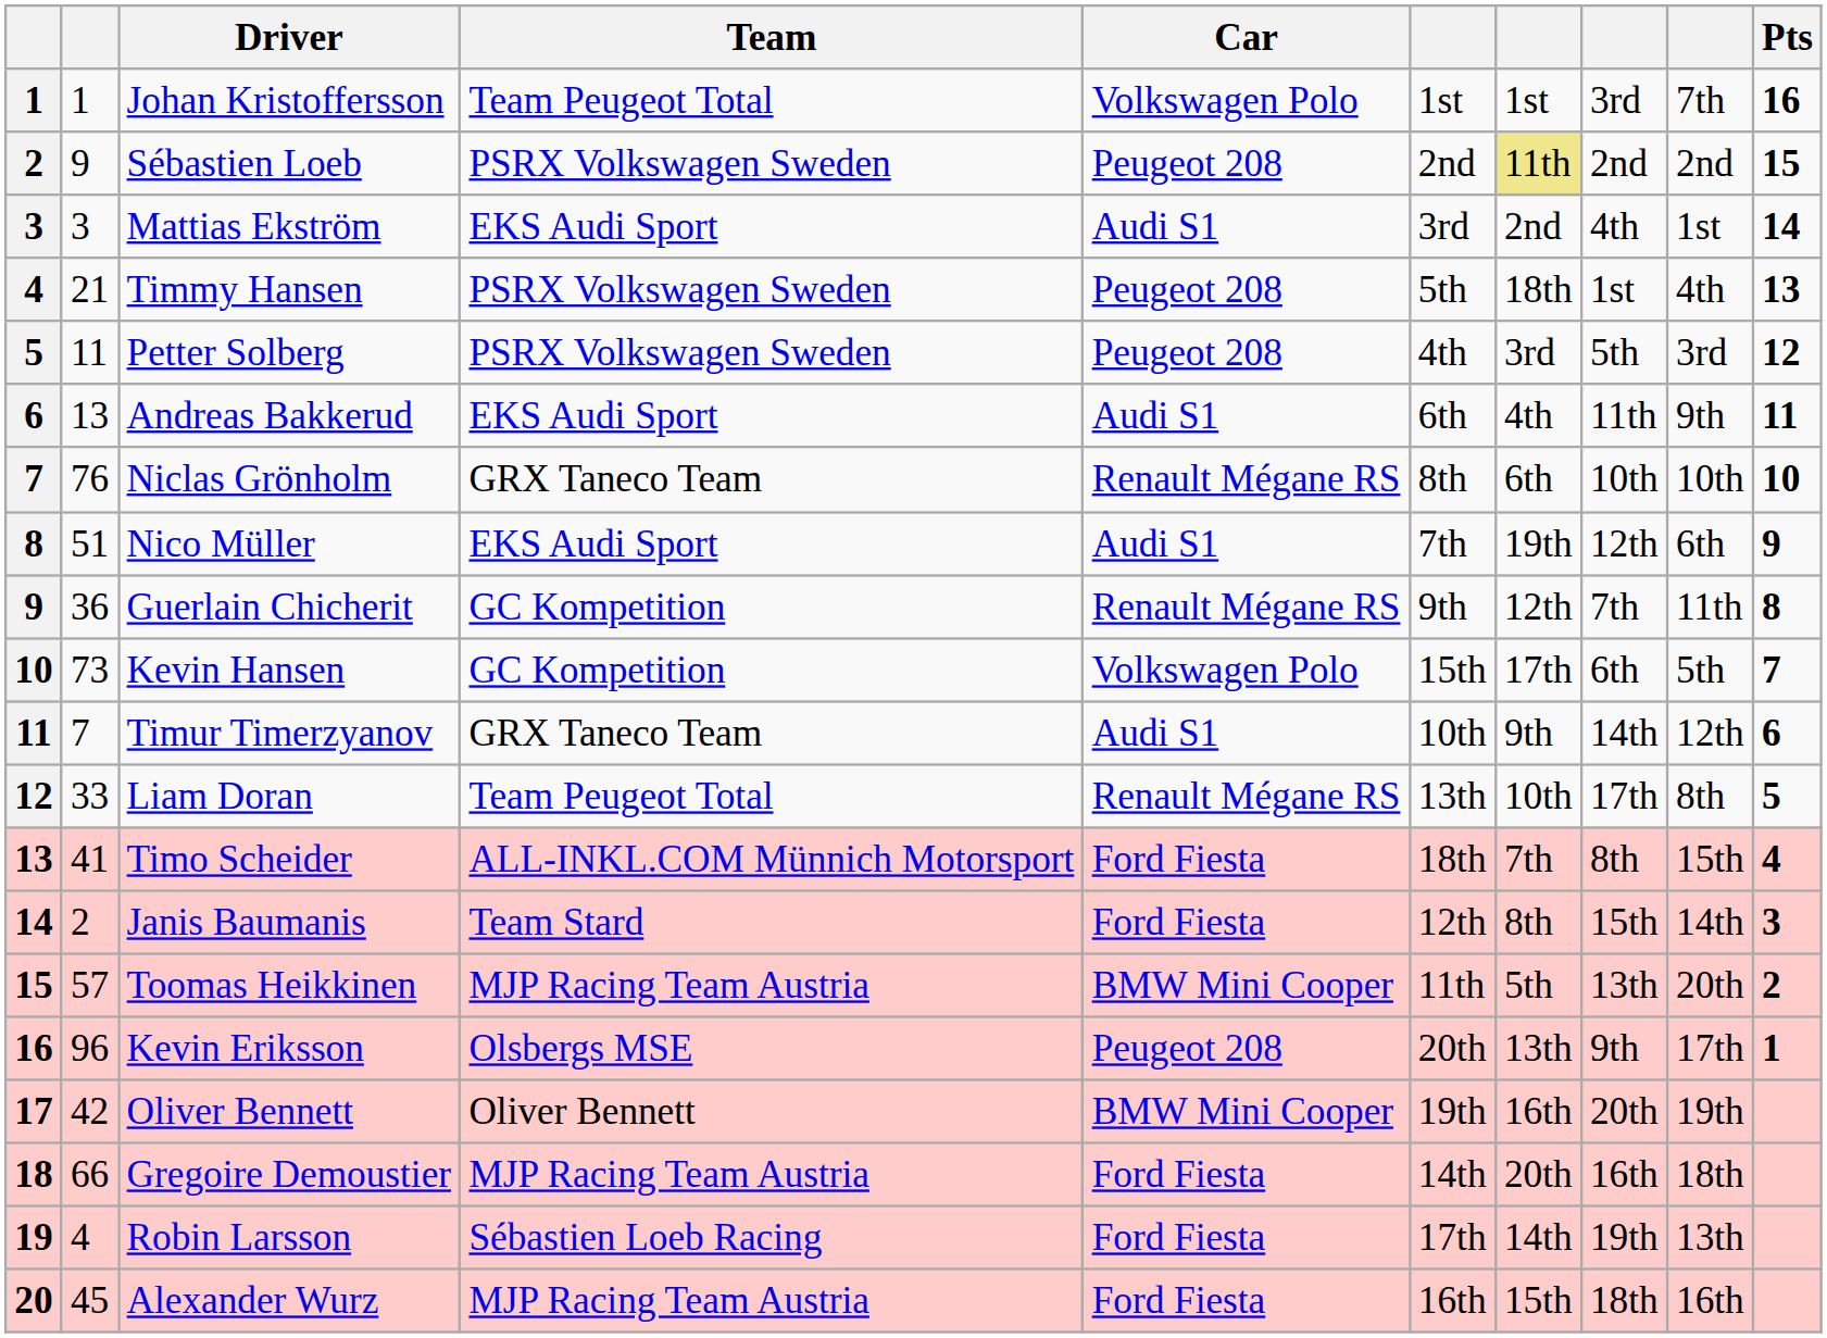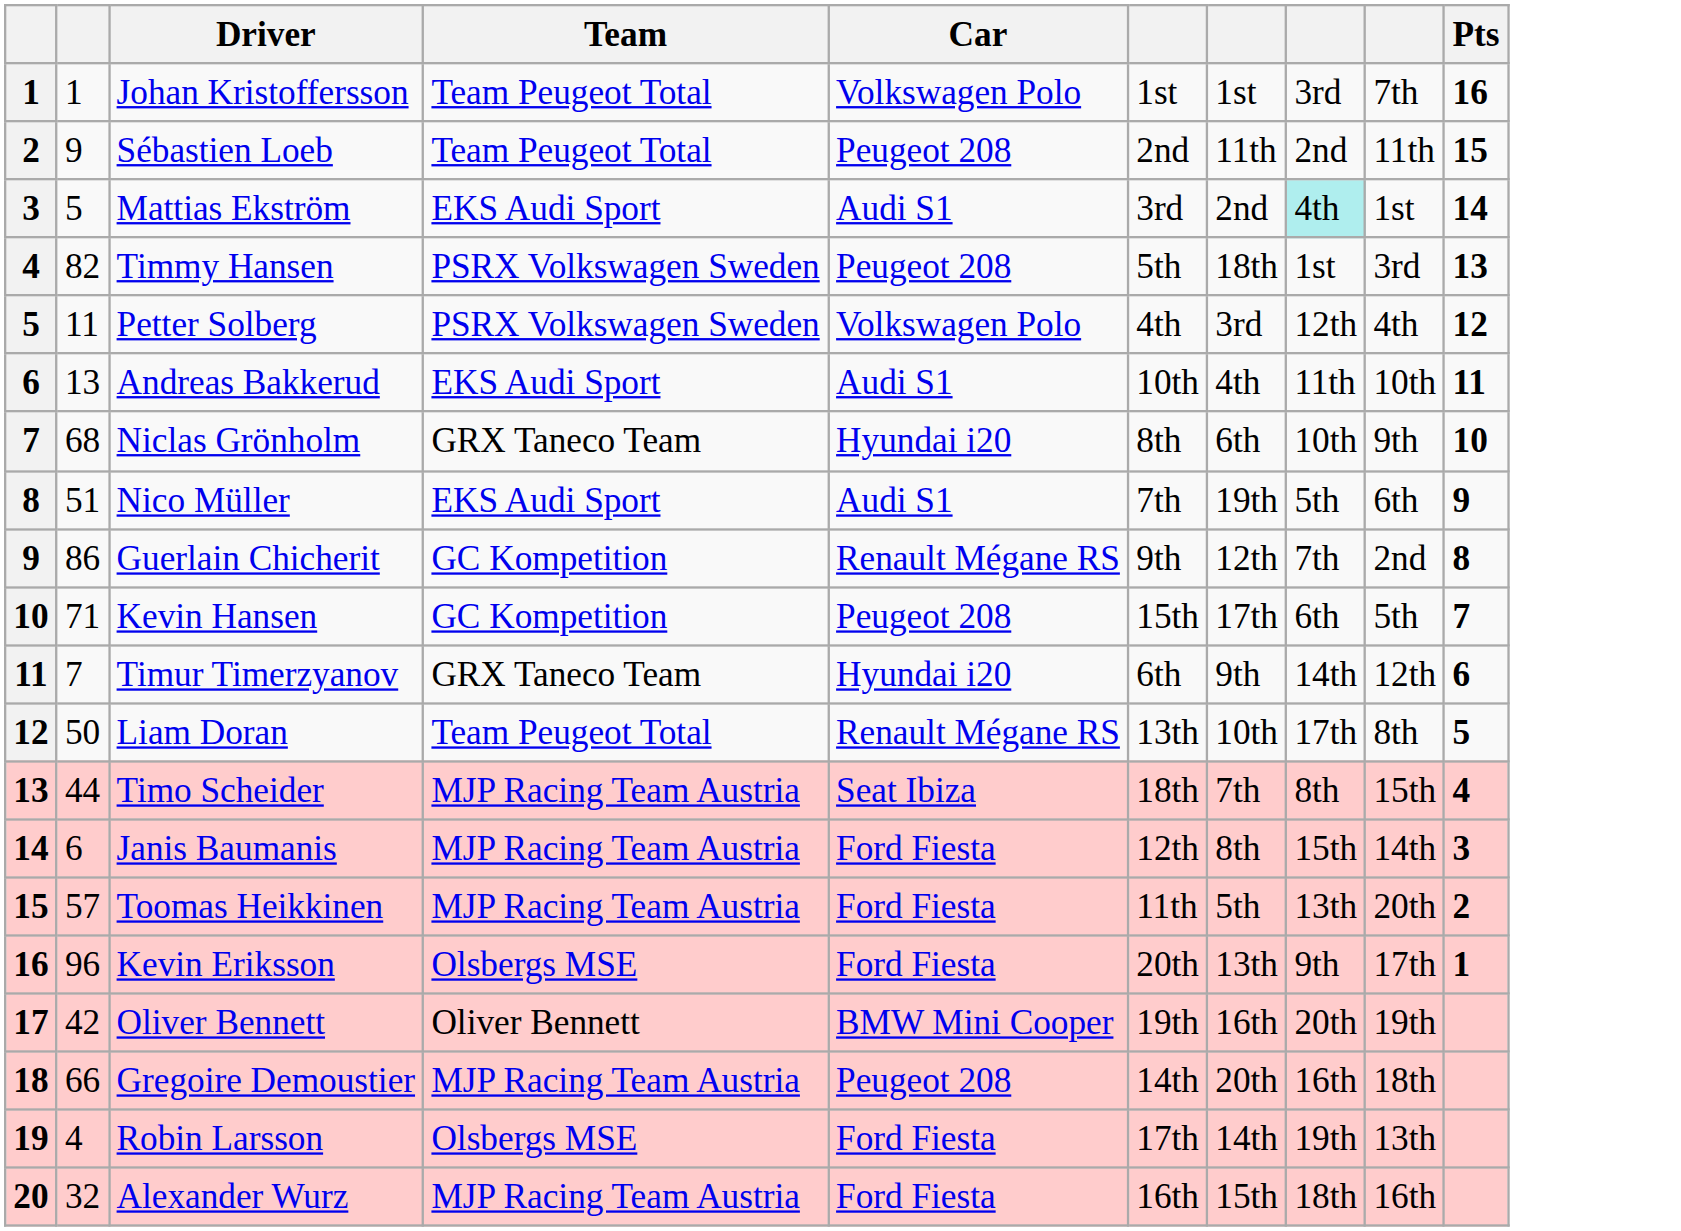 <table class="wikitable" style="font-size:95%">
 <tr>
 <th></th>
 <th></th>
 <th>Driver</th>
 <th>Team</th>
 <th>Car</th>
 <th></th>
 <th></th>
 <th></th>
 <th></th>
 <th>Pts</th>
 </tr>
 <tr>
 <th>1</th>
 <td>1</td>
 <td> <a href='#'>Johan Kristoffersson</a></td>
 <td><a href='#'>Team Peugeot Total</a></td>
 <td><a href='#'>Volkswagen Polo</a></td>
 <td>1st</td>
 <td>1st</td>
 <td>3rd</td>
 <td>7th</td>
 <td><strong>16</strong></td>
 </tr>
 <tr>
 <th>2</th>
 <td>9</td>
 <td> <a href='#'>Sébastien Loeb</a></td>
-<td><a href='#'>PSRX Volkswagen Sweden</a></td>
+<td><a href='#'>Team Peugeot Total</a></td>
 <td><a href='#'>Peugeot 208</a></td>
 <td>2nd</td>
-<td style="background: khaki;">11th</td>
+<td>11th</td>
 <td>2nd</td>
-<td>2nd</td>
+<td>11th</td>
 <td><strong>15</strong></td>
 </tr>
 <tr>
 <th>3</th>
-<td>3</td>
+<td>5</td>
 <td> <a href='#'>Mattias Ekström</a></td>
 <td><a href='#'>EKS Audi Sport</a></td>
 <td><a href='#'>Audi S1</a></td>
 <td>3rd</td>
 <td>2nd</td>
-<td>4th</td>
+<td style="background: paleturquoise;">4th</td>
 <td>1st</td>
 <td><strong>14</strong></td>
 </tr>
 <tr>
 <th>4</th>
-<td>21</td>
+<td>82</td>
 <td> <a href='#'>Timmy Hansen</a></td>
 <td><a href='#'>PSRX Volkswagen Sweden</a></td>
 <td><a href='#'>Peugeot 208</a></td>
 <td>5th</td>
 <td>18th</td>
 <td>1st</td>
-<td>4th</td>
+<td>3rd</td>
 <td><strong>13</strong></td>
 </tr>
 <tr>
 <th>5</th>
 <td>11</td>
 <td> <a href='#'>Petter Solberg</a></td>
 <td><a href='#'>PSRX Volkswagen Sweden</a></td>
-<td><a href='#'>Peugeot 208</a></td>
+<td><a href='#'>Volkswagen Polo</a></td>
 <td>4th</td>
 <td>3rd</td>
-<td>5th</td>
-<td>3rd</td>
+<td>12th</td>
+<td>4th</td>
 <td><strong>12</strong></td>
 </tr>
 <tr>
 <th>6</th>
 <td>13</td>
 <td> <a href='#'>Andreas Bakkerud</a></td>
 <td><a href='#'>EKS Audi Sport</a></td>
 <td><a href='#'>Audi S1</a></td>
-<td>6th</td>
+<td>10th</td>
 <td>4th</td>
 <td>11th</td>
-<td>9th</td>
+<td>10th</td>
 <td><strong>11</strong></td>
 </tr>
 <tr>
 <th>7</th>
-<td>76</td>
+<td>68</td>
 <td> <a href='#'>Niclas Grönholm</a></td>
 <td>GRX Taneco Team</td>
-<td><a href='#'>Renault Mégane RS</a></td>
+<td><a href='#'>Hyundai i20</a></td>
 <td>8th</td>
 <td>6th</td>
 <td>10th</td>
-<td>10th</td>
+<td>9th</td>
 <td><strong>10</strong></td>
 </tr>
 <tr>
 <th>8</th>
 <td>51</td>
 <td> <a href='#'>Nico Müller</a></td>
 <td><a href='#'>EKS Audi Sport</a></td>
 <td><a href='#'>Audi S1</a></td>
 <td>7th</td>
 <td>19th</td>
-<td>12th</td>
+<td>5th</td>
 <td>6th</td>
 <td><strong>9</strong></td>
 </tr>
 <tr>
 <th>9</th>
-<td>36</td>
+<td>86</td>
 <td> <a href='#'>Guerlain Chicherit</a></td>
 <td><a href='#'>GC Kompetition</a></td>
 <td><a href='#'>Renault Mégane RS</a></td>
 <td>9th</td>
 <td>12th</td>
 <td>7th</td>
-<td>11th</td>
+<td>2nd</td>
 <td><strong>8</strong></td>
 </tr>
 <tr>
 <th>10</th>
-<td>73</td>
+<td>71</td>
 <td> <a href='#'>Kevin Hansen</a></td>
 <td><a href='#'>GC Kompetition</a></td>
-<td><a href='#'>Volkswagen Polo</a></td>
+<td><a href='#'>Peugeot 208</a></td>
 <td>15th</td>
 <td>17th</td>
 <td>6th</td>
 <td>5th</td>
 <td><strong>7</strong></td>
 </tr>
 <tr>
 <th>11</th>
 <td>7</td>
 <td> <a href='#'>Timur Timerzyanov</a></td>
 <td>GRX Taneco Team</td>
-<td><a href='#'>Audi S1</a></td>
-<td>10th</td>
+<td><a href='#'>Hyundai i20</a></td>
+<td>6th</td>
 <td>9th</td>
 <td>14th</td>
 <td>12th</td>
 <td><strong>6</strong></td>
 </tr>
 <tr>
 <th>12</th>
-<td>33</td>
+<td>50</td>
 <td> <a href='#'>Liam Doran</a></td>
 <td><a href='#'>Team Peugeot Total</a></td>
 <td><a href='#'>Renault Mégane RS</a></td>
 <td>13th</td>
 <td>10th</td>
 <td>17th</td>
 <td>8th</td>
 <td><strong>5</strong></td>
 </tr>
 <tr>
 <th style="background:#ffcccc;">13</th>
-<td style="background:#ffcccc;">41</td>
+<td style="background:#ffcccc;">44</td>
 <td style="background:#ffcccc;"> <a href='#'>Timo Scheider</a></td>
-<td style="background:#ffcccc;"><a href='#'>ALL-INKL.COM Münnich Motorsport</a></td>
-<td style="background:#ffcccc;"><a href='#'>Ford Fiesta</a></td>
+<td style="background:#ffcccc;"><a href='#'>MJP Racing Team Austria</a></td>
+<td style="background:#ffcccc;"><a href='#'>Seat Ibiza</a></td>
 <td style="background:#ffcccc;">18th</td>
 <td style="background:#ffcccc;">7th</td>
 <td style="background:#ffcccc;">8th</td>
 <td style="background:#ffcccc;">15th</td>
 <td style="background:#ffcccc;"><strong>4</strong></td>
 </tr>
 <tr>
 <th style="background:#ffcccc;">14</th>
-<td style="background:#ffcccc;">2</td>
+<td style="background:#ffcccc;">6</td>
 <td style="background:#ffcccc;"> <a href='#'>Janis Baumanis</a></td>
-<td style="background:#ffcccc;"><a href='#'>Team Stard</a></td>
+<td style="background:#ffcccc;"><a href='#'>MJP Racing Team Austria</a></td>
 <td style="background:#ffcccc;"><a href='#'>Ford Fiesta</a></td>
 <td style="background:#ffcccc;">12th</td>
 <td style="background:#ffcccc;">8th</td>
 <td style="background:#ffcccc;">15th</td>
 <td style="background:#ffcccc;">14th</td>
 <td style="background:#ffcccc;"><strong>3</strong></td>
 </tr>
 <tr>
 <th style="background:#ffcccc;">15</th>
 <td style="background:#ffcccc;">57</td>
 <td style="background:#ffcccc;"> <a href='#'>Toomas Heikkinen</a></td>
 <td style="background:#ffcccc;"><a href='#'>MJP Racing Team Austria</a></td>
-<td style="background:#ffcccc;"><a href='#'>BMW Mini Cooper</a></td>
+<td style="background:#ffcccc;"><a href='#'>Ford Fiesta</a></td>
 <td style="background:#ffcccc;">11th</td>
 <td style="background:#ffcccc;">5th</td>
 <td style="background:#ffcccc;">13th</td>
 <td style="background:#ffcccc;">20th</td>
 <td style="background:#ffcccc;"><strong>2</strong></td>
 </tr>
 <tr>
 <th style="background:#ffcccc;">16</th>
 <td style="background:#ffcccc;">96</td>
 <td style="background:#ffcccc;"> <a href='#'>Kevin Eriksson</a></td>
 <td style="background:#ffcccc;"><a href='#'>Olsbergs MSE</a></td>
-<td style="background:#ffcccc;"><a href='#'>Peugeot 208</a></td>
+<td style="background:#ffcccc;"><a href='#'>Ford Fiesta</a></td>
 <td style="background:#ffcccc;">20th</td>
 <td style="background:#ffcccc;">13th</td>
 <td style="background:#ffcccc;">9th</td>
 <td style="background:#ffcccc;">17th</td>
 <td style="background:#ffcccc;"><strong>1</strong></td>
 </tr>
 <tr>
 <th style="background:#ffcccc;">17</th>
 <td style="background:#ffcccc;">42</td>
 <td style="background:#ffcccc;"> <a href='#'>Oliver Bennett</a></td>
 <td style="background:#ffcccc;">Oliver Bennett</td>
 <td style="background:#ffcccc;"><a href='#'>BMW Mini Cooper</a></td>
 <td style="background:#ffcccc;">19th</td>
 <td style="background:#ffcccc;">16th</td>
 <td style="background:#ffcccc;">20th</td>
 <td style="background:#ffcccc;">19th</td>
 <td style="background:#ffcccc;"></td>
 </tr>
 <tr>
 <th style="background:#ffcccc;">18</th>
 <td style="background:#ffcccc;">66</td>
 <td style="background:#ffcccc;"> <a href='#'>Gregoire Demoustier</a></td>
 <td style="background:#ffcccc;"><a href='#'>MJP Racing Team Austria</a></td>
-<td style="background:#ffcccc;"><a href='#'>Ford Fiesta</a></td>
+<td style="background:#ffcccc;"><a href='#'>Peugeot 208</a></td>
 <td style="background:#ffcccc;">14th</td>
 <td style="background:#ffcccc;">20th</td>
 <td style="background:#ffcccc;">16th</td>
 <td style="background:#ffcccc;">18th</td>
 <td style="background:#ffcccc;"></td>
 </tr>
 <tr>
 <th style="background:#ffcccc;">19</th>
 <td style="background:#ffcccc;">4</td>
 <td style="background:#ffcccc;"> <a href='#'>Robin Larsson</a></td>
-<td style="background:#ffcccc;"><a href='#'>Sébastien Loeb Racing</a></td>
+<td style="background:#ffcccc;"><a href='#'>Olsbergs MSE</a></td>
 <td style="background:#ffcccc;"><a href='#'>Ford Fiesta</a></td>
 <td style="background:#ffcccc;">17th</td>
 <td style="background:#ffcccc;">14th</td>
 <td style="background:#ffcccc;">19th</td>
 <td style="background:#ffcccc;">13th</td>
 <td style="background:#ffcccc;"></td>
 </tr>
 <tr>
 <th style="background:#ffcccc;">20</th>
-<td style="background:#ffcccc;">45</td>
+<td style="background:#ffcccc;">32</td>
 <td style="background:#ffcccc;"> <a href='#'>Alexander Wurz</a></td>
 <td style="background:#ffcccc;"><a href='#'>MJP Racing Team Austria</a></td>
 <td style="background:#ffcccc;"><a href='#'>Ford Fiesta</a></td>
 <td style="background:#ffcccc;">16th</td>
 <td style="background:#ffcccc;">15th</td>
 <td style="background:#ffcccc;">18th</td>
 <td style="background:#ffcccc;">16th</td>
 <td style="background:#ffcccc;"></td>
 </tr>
 </table>
